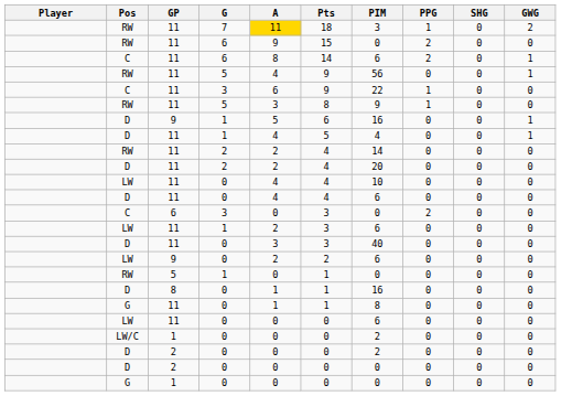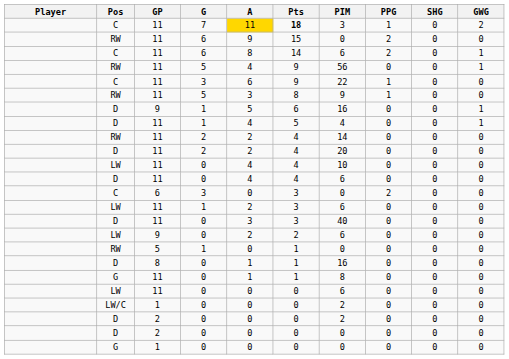 <table class="wikitable sortable" width="60%">
 <tr ALIGN="center">
 <th bgcolor="#DDDDFF" width="10%">Player</th>
 <th bgcolor="#DDDDFF" width="3%" title="Position">Pos</th>
 <th bgcolor="#DDDDFF" width="5%" title="Games played">GP</th>
 <th bgcolor="#DDDDFF" width="5%" title="Goals">G</th>
 <th bgcolor="#DDDDFF" width="5%" title="Assists">A</th>
 <th bgcolor="#DDDDFF" width="5%" title="Points">Pts</th>
 <th bgcolor="#DDDDFF" width="5%" title="Penalties in Minutes">PIM</th>
 <th bgcolor="#DDDDFF" width="5%" title="Power play goals">PPG</th>
 <th bgcolor="#DDDDFF" width="5%" title="Short-handed goals">SHG</th>
 <th bgcolor="#DDDDFF" width="5%" title="Game-winning goals">GWG</th>
 </tr>
 <tr align="center">
 <td align="right"></td>
-<td>RW</td>
+<td>C</td>
 <td>11</td>
 <td>7</td>
 <td style="background: gold;">11</td>
-<td>18</td>
+<td><strong>18</strong></td>
 <td>3</td>
 <td>1</td>
 <td>0</td>
 <td>2</td>
 </tr>
 <tr align="center">
 <td align="right"></td>
 <td>RW</td>
 <td>11</td>
 <td>6</td>
 <td>9</td>
 <td>15</td>
 <td>0</td>
 <td>2</td>
 <td>0</td>
 <td>0</td>
 </tr>
 <tr align="center">
 <td align="right"></td>
 <td>C</td>
 <td>11</td>
 <td>6</td>
 <td>8</td>
 <td>14</td>
 <td>6</td>
 <td>2</td>
 <td>0</td>
 <td>1</td>
 </tr>
 <tr align="center">
 <td align="right"></td>
 <td>RW</td>
 <td>11</td>
 <td>5</td>
 <td>4</td>
 <td>9</td>
 <td>56</td>
 <td>0</td>
 <td>0</td>
 <td>1</td>
 </tr>
 <tr align="center">
 <td align="right"></td>
 <td>C</td>
 <td>11</td>
 <td>3</td>
 <td>6</td>
 <td>9</td>
 <td>22</td>
 <td>1</td>
 <td>0</td>
 <td>0</td>
 </tr>
 <tr align="center">
 <td align="right"></td>
 <td>RW</td>
 <td>11</td>
 <td>5</td>
 <td>3</td>
 <td>8</td>
 <td>9</td>
 <td>1</td>
 <td>0</td>
 <td>0</td>
 </tr>
 <tr align="center">
 <td align="right"></td>
 <td>D</td>
 <td>9</td>
 <td>1</td>
 <td>5</td>
 <td>6</td>
 <td>16</td>
 <td>0</td>
 <td>0</td>
 <td>1</td>
 </tr>
 <tr align="center">
 <td align="right"></td>
 <td>D</td>
 <td>11</td>
 <td>1</td>
 <td>4</td>
 <td>5</td>
 <td>4</td>
 <td>0</td>
 <td>0</td>
 <td>1</td>
 </tr>
 <tr align="center">
 <td align="right"></td>
 <td>RW</td>
 <td>11</td>
 <td>2</td>
 <td>2</td>
 <td>4</td>
 <td>14</td>
 <td>0</td>
 <td>0</td>
 <td>0</td>
 </tr>
 <tr align="center">
 <td align="right"></td>
 <td>D</td>
 <td>11</td>
 <td>2</td>
 <td>2</td>
 <td>4</td>
 <td>20</td>
 <td>0</td>
 <td>0</td>
 <td>0</td>
 </tr>
 <tr align="center">
 <td align="right"></td>
 <td>LW</td>
 <td>11</td>
 <td>0</td>
 <td>4</td>
 <td>4</td>
 <td>10</td>
 <td>0</td>
 <td>0</td>
 <td>0</td>
 </tr>
 <tr align="center">
 <td align="right"></td>
 <td>D</td>
 <td>11</td>
 <td>0</td>
 <td>4</td>
 <td>4</td>
 <td>6</td>
 <td>0</td>
 <td>0</td>
 <td>0</td>
 </tr>
 <tr align="center">
 <td align="right"></td>
 <td>C</td>
 <td>6</td>
 <td>3</td>
 <td>0</td>
 <td>3</td>
 <td>0</td>
 <td>2</td>
 <td>0</td>
 <td>0</td>
 </tr>
 <tr align="center">
 <td align="right"></td>
 <td>LW</td>
 <td>11</td>
 <td>1</td>
 <td>2</td>
 <td>3</td>
 <td>6</td>
 <td>0</td>
 <td>0</td>
 <td>0</td>
 </tr>
 <tr align="center">
 <td align="right"></td>
 <td>D</td>
 <td>11</td>
 <td>0</td>
 <td>3</td>
 <td>3</td>
 <td>40</td>
 <td>0</td>
 <td>0</td>
 <td>0</td>
 </tr>
 <tr align="center">
 <td align="right"></td>
 <td>LW</td>
 <td>9</td>
 <td>0</td>
 <td>2</td>
 <td>2</td>
 <td>6</td>
 <td>0</td>
 <td>0</td>
 <td>0</td>
 </tr>
 <tr align="center">
 <td align="right"></td>
 <td>RW</td>
 <td>5</td>
 <td>1</td>
 <td>0</td>
 <td>1</td>
 <td>0</td>
 <td>0</td>
 <td>0</td>
 <td>0</td>
 </tr>
 <tr align="center">
 <td align="right"></td>
 <td>D</td>
 <td>8</td>
 <td>0</td>
 <td>1</td>
 <td>1</td>
 <td>16</td>
 <td>0</td>
 <td>0</td>
 <td>0</td>
 </tr>
 <tr align="center">
 <td align="right"></td>
 <td>G</td>
 <td>11</td>
 <td>0</td>
 <td>1</td>
 <td>1</td>
 <td>8</td>
 <td>0</td>
 <td>0</td>
 <td>0</td>
 </tr>
 <tr align="center">
 <td align="right"></td>
 <td>LW</td>
 <td>11</td>
 <td>0</td>
 <td>0</td>
 <td>0</td>
 <td>6</td>
 <td>0</td>
 <td>0</td>
 <td>0</td>
 </tr>
 <tr align="center">
 <td align="right"></td>
 <td>LW/C</td>
 <td>1</td>
 <td>0</td>
 <td>0</td>
 <td>0</td>
 <td>2</td>
 <td>0</td>
 <td>0</td>
 <td>0</td>
 </tr>
 <tr align="center">
 <td align="right"></td>
 <td>D</td>
 <td>2</td>
 <td>0</td>
 <td>0</td>
 <td>0</td>
 <td>2</td>
 <td>0</td>
 <td>0</td>
 <td>0</td>
 </tr>
 <tr align="center">
 <td align="right"></td>
 <td>D</td>
 <td>2</td>
 <td>0</td>
 <td>0</td>
 <td>0</td>
 <td>0</td>
 <td>0</td>
 <td>0</td>
 <td>0</td>
 </tr>
 <tr align="center">
 <td align="right"></td>
 <td>G</td>
 <td>1</td>
 <td>0</td>
 <td>0</td>
 <td>0</td>
 <td>0</td>
 <td>0</td>
 <td>0</td>
 <td>0</td>
 </tr>
 </table>
